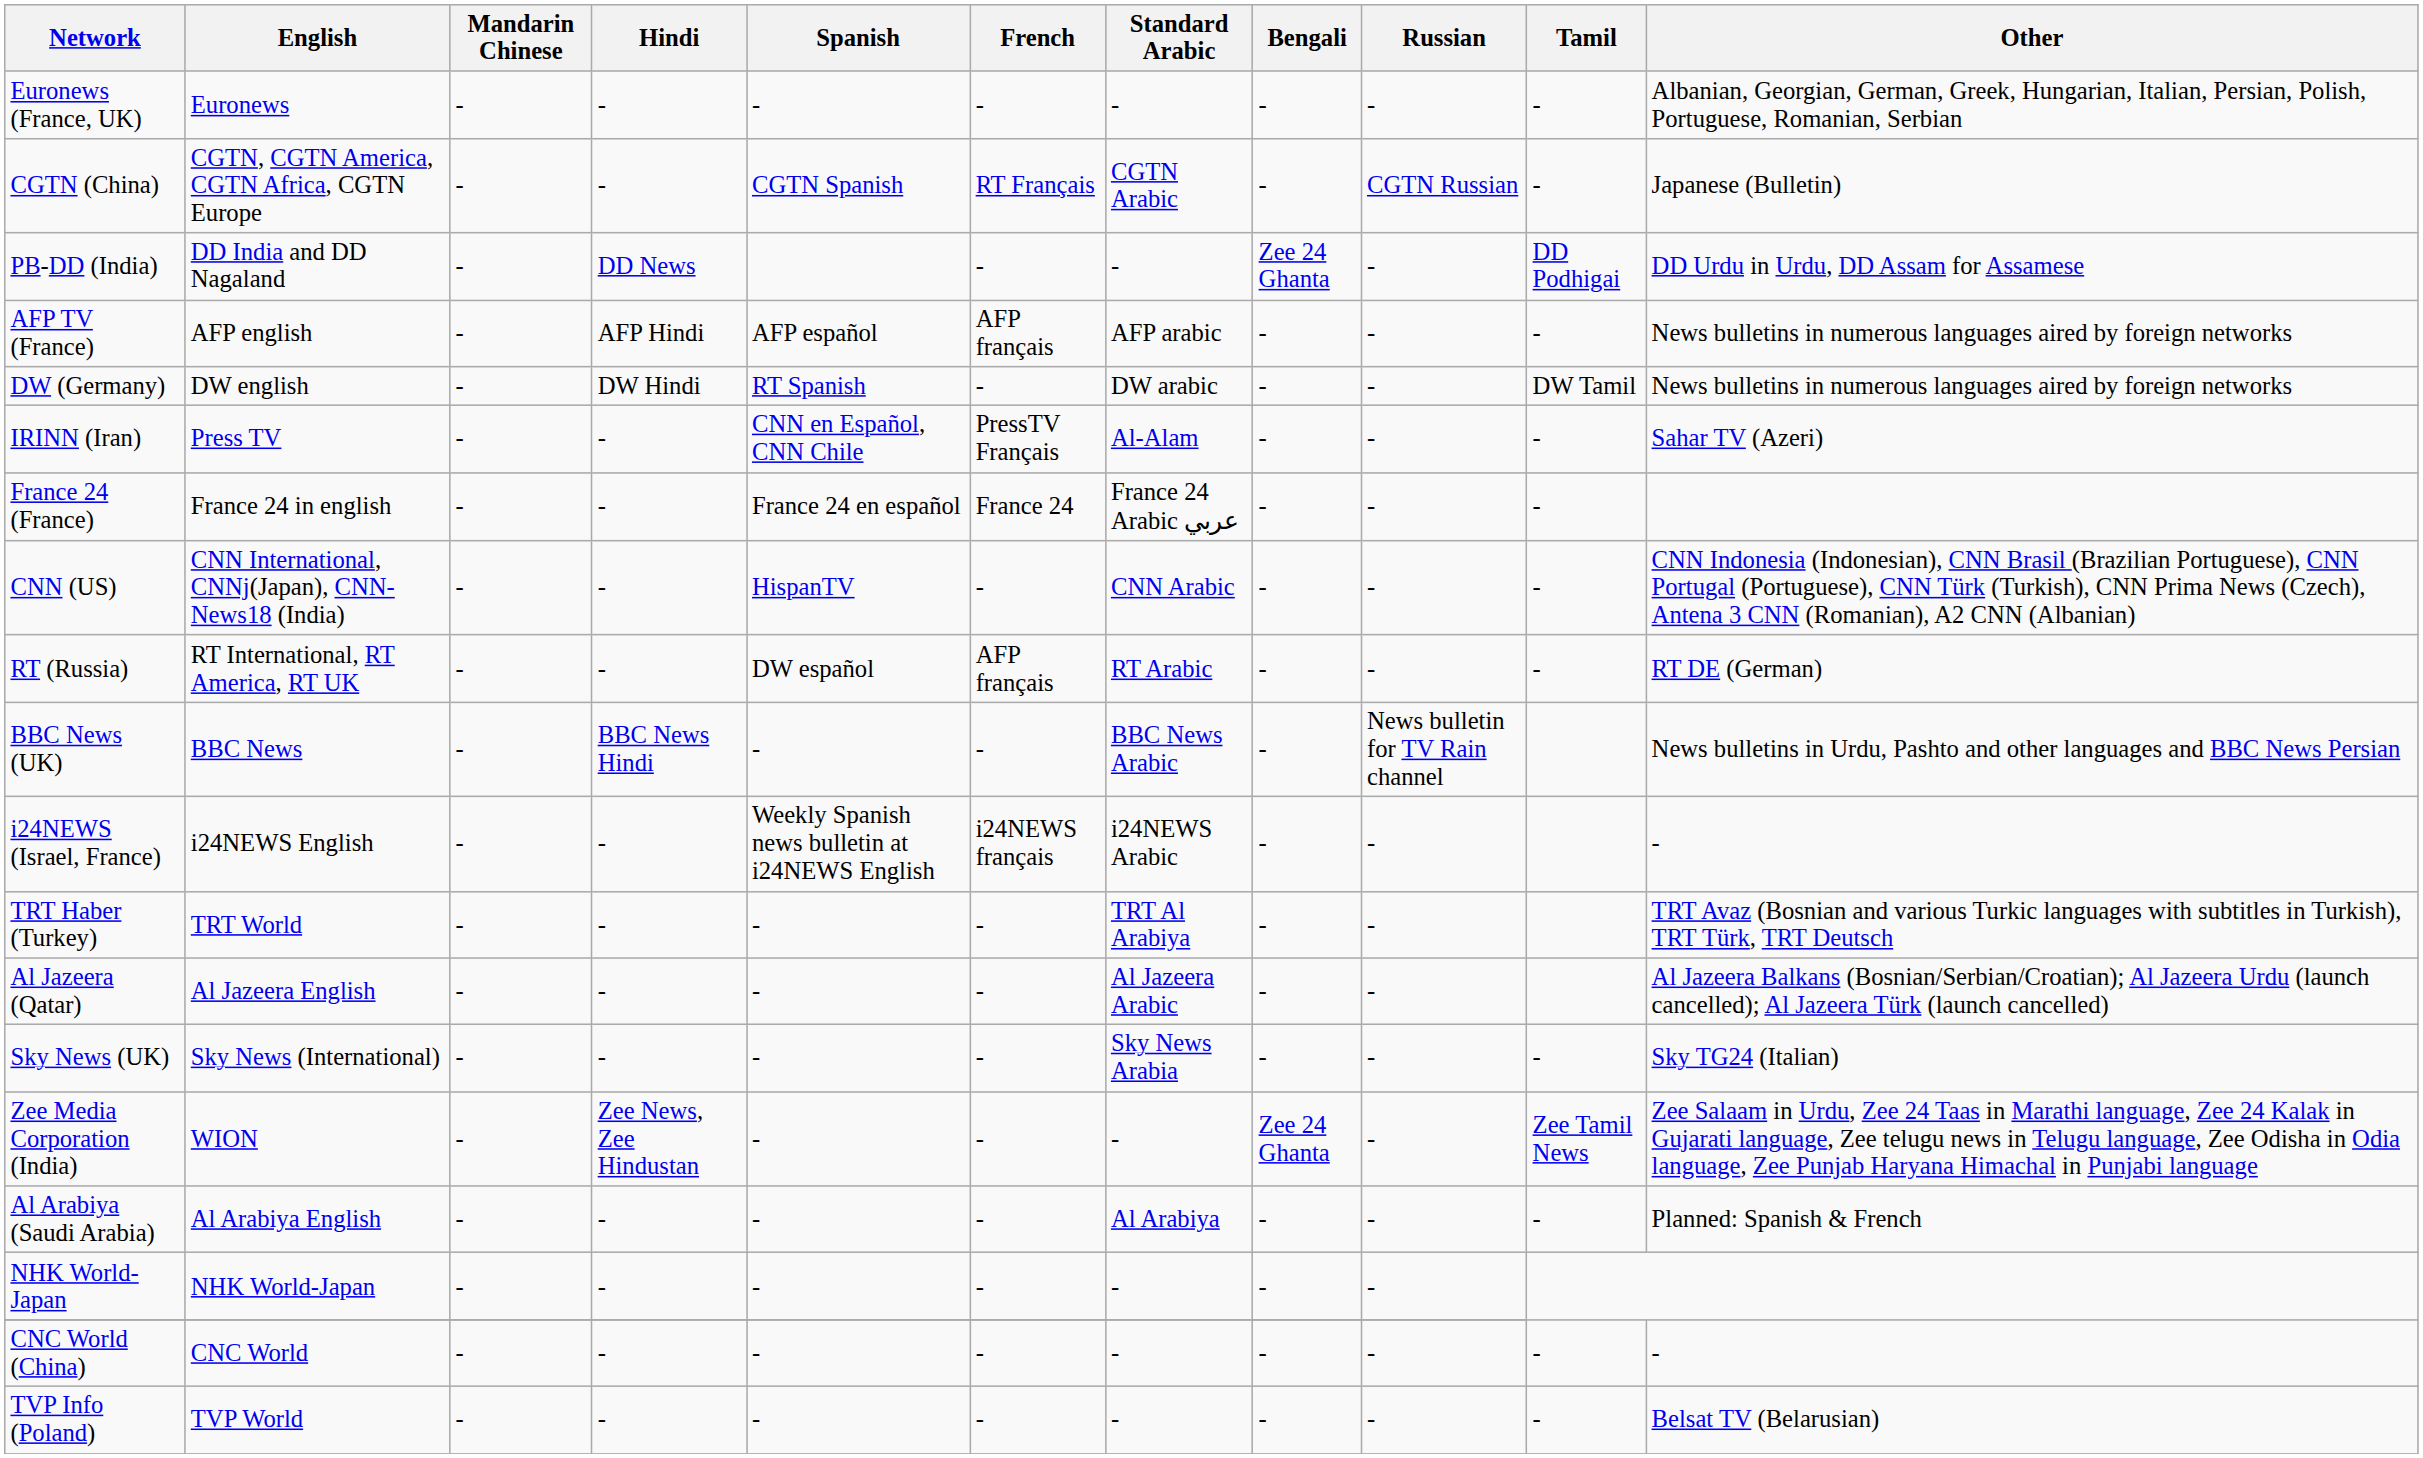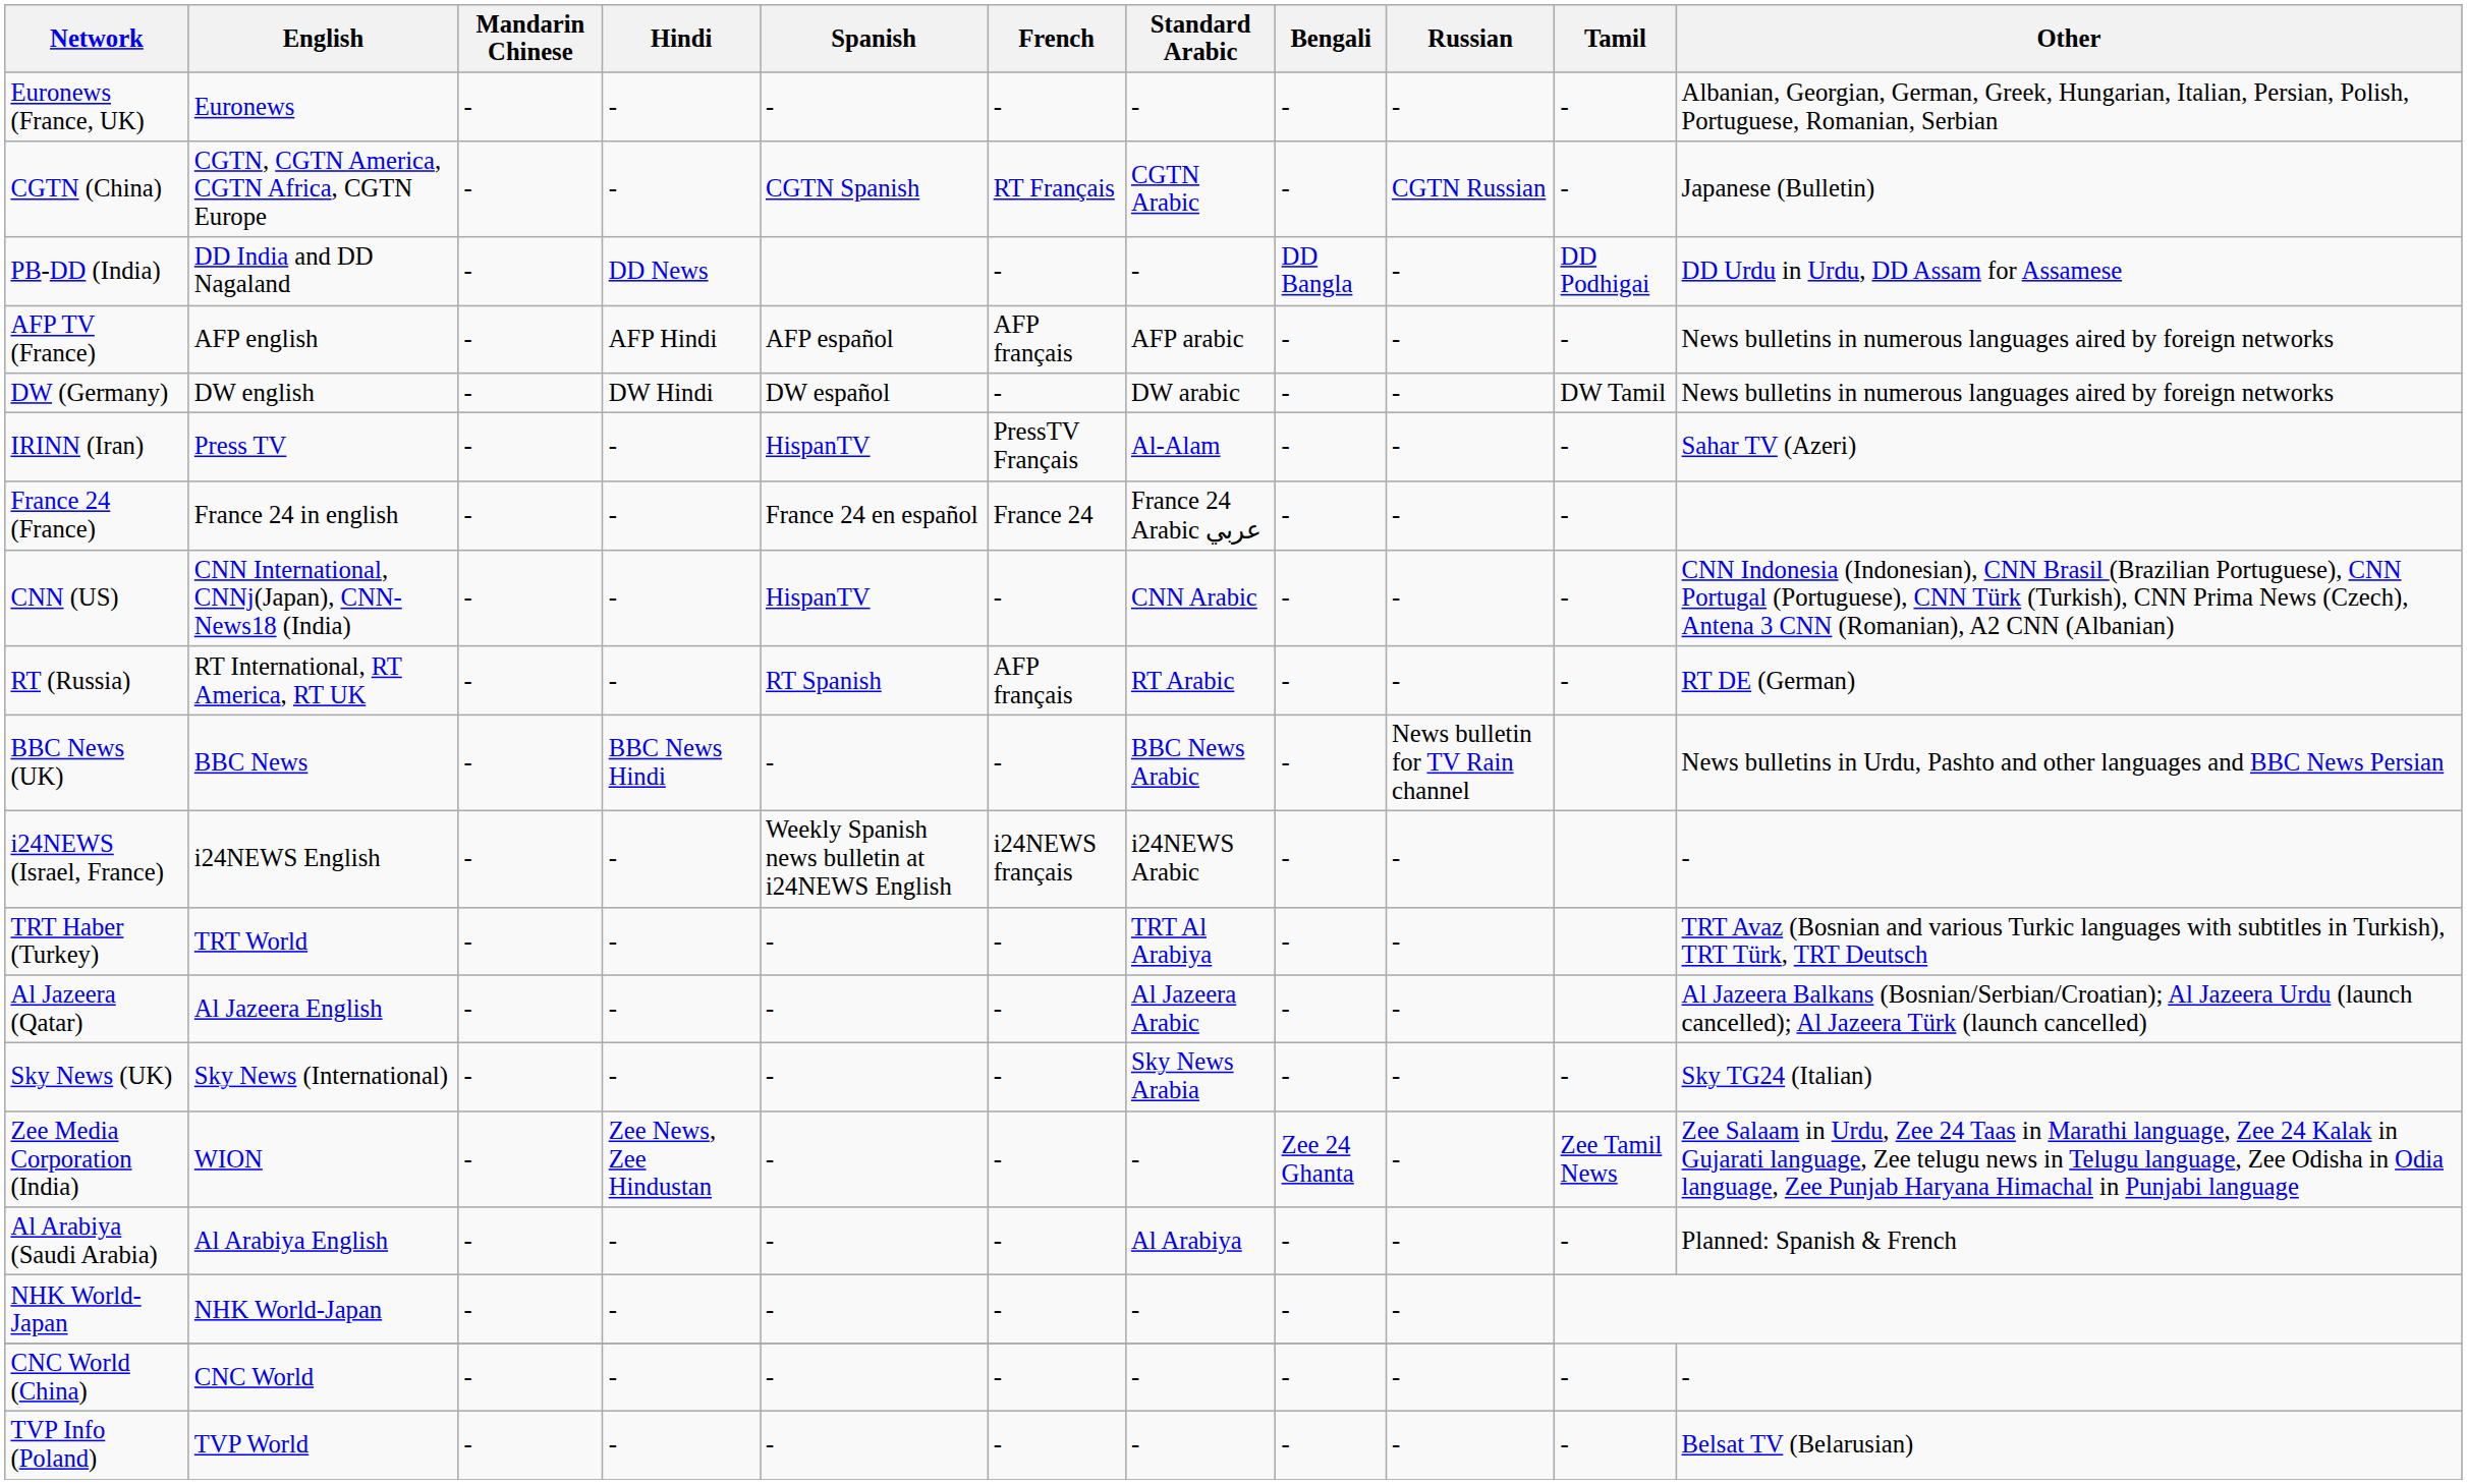 <table class="wikitable mw-collapsible">
 <tr>
 <th><a href='#'>Network</a></th>
 <th>English</th>
 <th>Mandarin Chinese</th>
 <th>Hindi</th>
 <th>Spanish</th>
 <th>French</th>
 <th>Standard Arabic</th>
 <th>Bengali</th>
 <th>Russian</th>
 <th>Tamil</th>
 <th>Other</th>
 </tr>
 <tr>
 <td><a href='#'>Euronews</a> (France, UK)</td>
 <td><a href='#'>Euronews</a></td>
 <td>-</td>
 <td>-</td>
 <td>-</td>
 <td>-</td>
 <td>-</td>
 <td>-</td>
 <td>-</td>
 <td>-</td>
 <td>Albanian, Georgian, German, Greek, Hungarian, Italian, Persian, Polish, Portuguese, Romanian, Serbian</td>
 </tr>
 <tr>
 <td><a href='#'>CGTN</a> (China)</td>
 <td><a href='#'>CGTN</a>, <a href='#'>CGTN America</a>, <a href='#'>CGTN Africa</a>, CGTN Europe</td>
 <td>-</td>
 <td>-</td>
 <td><a href='#'>CGTN Spanish</a></td>
 <td><a href='#'>RT Français</a></td>
 <td><a href='#'>CGTN Arabic</a></td>
 <td>-</td>
 <td><a href='#'>CGTN Russian</a></td>
 <td>-</td>
 <td>Japanese (Bulletin)</td>
 </tr>
 <tr>
 <td><a href='#'>PB</a>-<a href='#'>DD</a> (India)</td>
 <td><a href='#'>DD India</a> and DD Nagaland</td>
 <td>-</td>
 <td><a href='#'>DD News</a></td>
 <td></td>
 <td>-</td>
 <td>-</td>
-<td><a href='#'>Zee 24 Ghanta</a></td>
+<td><a href='#'>DD Bangla</a></td>
 <td>-</td>
 <td><a href='#'>DD Podhigai</a></td>
 <td><a href='#'>DD Urdu</a> in <a href='#'>Urdu</a>, <a href='#'>DD Assam</a> for <a href='#'>Assamese</a></td>
 </tr>
 <tr>
 <td><a href='#'>AFP TV</a> (France)</td>
 <td>AFP english</td>
 <td>-</td>
 <td>AFP Hindi</td>
 <td>AFP español</td>
 <td>AFP français</td>
 <td>AFP arabic</td>
 <td>-</td>
 <td>-</td>
 <td>-</td>
 <td>News bulletins in numerous languages aired by foreign networks</td>
 </tr>
 <tr>
 <td><a href='#'>DW</a> (Germany)</td>
 <td>DW english</td>
 <td>-</td>
 <td>DW Hindi</td>
-<td><a href='#'>RT Spanish</a></td>
+<td>DW español</td>
 <td>-</td>
 <td>DW arabic</td>
 <td>-</td>
 <td>-</td>
 <td>DW Tamil</td>
 <td>News bulletins in numerous languages aired by foreign networks</td>
 </tr>
 <tr>
 <td><a href='#'>IRINN</a> (Iran)</td>
 <td><a href='#'>Press TV</a></td>
 <td>-</td>
 <td>-</td>
-<td><a href='#'>CNN en Español</a>, <a href='#'>CNN Chile</a></td>
+<td><a href='#'>HispanTV</a></td>
 <td>PressTV Français</td>
 <td><a href='#'>Al-Alam</a></td>
 <td>-</td>
 <td>-</td>
 <td>-</td>
 <td><a href='#'>Sahar TV</a> (Azeri)</td>
 </tr>
 <tr>
 <td><a href='#'>France 24</a> (France)</td>
 <td>France 24 in english</td>
 <td>-</td>
 <td>-</td>
 <td>France 24 en español</td>
 <td>France 24</td>
 <td>France 24 Arabic عربي</td>
 <td>-</td>
 <td>-</td>
 <td>-</td>
 <td -></td>
 </tr>
 <tr>
 <td><a href='#'>CNN</a> (US)</td>
 <td><a href='#'>CNN International</a>, <a href='#'>CNNj</a>(Japan), <a href='#'>CNN-News18</a> (India)</td>
 <td>-</td>
 <td>-</td>
 <td><a href='#'>HispanTV</a></td>
 <td>-</td>
 <td><a href='#'>CNN Arabic</a></td>
 <td>-</td>
 <td>-</td>
 <td>-</td>
 <td><a href='#'>CNN Indonesia</a> (Indonesian), <a href='#'>CNN Brasil </a>(Brazilian Portuguese), <a href='#'>CNN Portugal</a> (Portuguese), <a href='#'>CNN Türk</a> (Turkish), CNN Prima News (Czech), <a href='#'>Antena 3 CNN</a> (Romanian), A2 CNN (Albanian)</td>
 </tr>
 <tr>
 <td><a href='#'>RT</a> (Russia)</td>
 <td>RT International, <a href='#'>RT America</a>, <a href='#'>RT UK</a></td>
 <td>-</td>
 <td>-</td>
-<td>DW español</td>
+<td><a href='#'>RT Spanish</a></td>
 <td>AFP français</td>
 <td><a href='#'>RT Arabic</a></td>
 <td>-</td>
 <td>-</td>
 <td>-</td>
 <td><a href='#'>RT DE</a> (German)</td>
 </tr>
 <tr>
 <td><a href='#'>BBC News</a> (UK)</td>
 <td><a href='#'>BBC News</a></td>
 <td>-</td>
 <td><a href='#'>BBC News Hindi</a></td>
 <td>-</td>
 <td>-</td>
 <td><a href='#'>BBC News Arabic</a></td>
 <td>-</td>
 <td>News bulletin for <a href='#'>TV Rain</a> channel</td>
 <td></td>
 <td>News bulletins in Urdu, Pashto and other languages and <a href='#'>BBC News Persian</a></td>
 </tr>
 <tr>
 <td><a href='#'>i24NEWS</a> (Israel, France)</td>
 <td>i24NEWS English</td>
 <td>-</td>
 <td>-</td>
 <td>Weekly Spanish news bulletin at i24NEWS English</td>
 <td>i24NEWS français</td>
 <td>i24NEWS Arabic</td>
 <td>-</td>
 <td>-</td>
 <td></td>
 <td>-</td>
 </tr>
 <tr>
 <td><a href='#'>TRT Haber</a> (Turkey)</td>
 <td><a href='#'>TRT World</a></td>
 <td>-</td>
 <td>-</td>
 <td>-</td>
 <td>-</td>
 <td><a href='#'>TRT Al Arabiya</a></td>
 <td>-</td>
 <td>-</td>
 <td></td>
 <td><a href='#'>TRT Avaz</a> (Bosnian and various Turkic languages with subtitles in Turkish), <a href='#'>TRT Türk</a>, <a href='#'>TRT Deutsch</a></td>
 </tr>
 <tr>
 <td><a href='#'>Al Jazeera</a> (Qatar)</td>
 <td><a href='#'>Al Jazeera English</a></td>
 <td>-</td>
 <td>-</td>
 <td>-</td>
 <td>-</td>
 <td><a href='#'>Al Jazeera Arabic</a></td>
 <td>-</td>
 <td>-</td>
 <td></td>
 <td><a href='#'>Al Jazeera Balkans</a> (Bosnian/Serbian/Croatian); <a href='#'>Al Jazeera Urdu</a> (launch cancelled); <a href='#'>Al Jazeera Türk</a> (launch cancelled)</td>
 </tr>
 <tr>
 <td><a href='#'>Sky News</a> (UK)</td>
 <td><a href='#'>Sky News</a> (International)</td>
 <td>-</td>
 <td>-</td>
 <td>-</td>
 <td>-</td>
 <td><a href='#'>Sky News Arabia</a></td>
 <td>-</td>
 <td>-</td>
 <td>-</td>
 <td><a href='#'>Sky TG24</a> (Italian)</td>
 </tr>
 <tr>
 <td><a href='#'>Zee Media Corporation</a> (India)</td>
 <td><a href='#'>WION</a></td>
 <td>-</td>
 <td><a href='#'>Zee News</a>, <a href='#'>Zee Hindustan</a></td>
 <td>-</td>
 <td>-</td>
 <td>-</td>
 <td><a href='#'>Zee 24 Ghanta</a></td>
 <td>-</td>
 <td><a href='#'>Zee Tamil News</a></td>
 <td><a href='#'>Zee Salaam</a> in <a href='#'>Urdu</a>, <a href='#'>Zee 24 Taas</a> in <a href='#'>Marathi language</a>, <a href='#'>Zee 24 Kalak</a> in <a href='#'>Gujarati language</a>, Zee telugu news in <a href='#'>Telugu language</a>, Zee Odisha in <a href='#'>Odia language</a>, <a href='#'>Zee Punjab Haryana Himachal</a> in <a href='#'>Punjabi language</a></td>
 </tr>
 <tr>
 <td><a href='#'>Al Arabiya</a> (Saudi Arabia)</td>
 <td><a href='#'>Al Arabiya English</a></td>
 <td>-</td>
 <td>-</td>
 <td>-</td>
 <td>-</td>
 <td><a href='#'>Al Arabiya</a></td>
 <td>-</td>
 <td ->-</td>
 <td>-</td>
 <td>Planned: Spanish & French</td>
 </tr>
 <tr>
 <td><a href='#'>NHK World-Japan</a></td>
 <td><a href='#'>NHK World-Japan</a></td>
 <td>-</td>
 <td>-</td>
 <td>-</td>
 <td>-</td>
 <td>-</td>
 <td>-</td>
 <td>-</td>
 </tr>
 <tr>
 </tr>
 <tr>
 <td><a href='#'>CNC World</a> (<a href='#'>China</a>)</td>
 <td><a href='#'>CNC World</a></td>
 <td>-</td>
 <td>-</td>
 <td>-</td>
 <td>-</td>
 <td>-</td>
 <td>-</td>
 <td>-</td>
 <td>-</td>
 <td>-</td>
 </tr>
 <tr>
 <td><a href='#'>TVP Info</a> (<a href='#'>Poland</a>)</td>
 <td><a href='#'>TVP World</a></td>
 <td>-</td>
 <td>-</td>
 <td>-</td>
 <td>-</td>
 <td>-</td>
 <td>-</td>
 <td>-</td>
 <td>-</td>
 <td><a href='#'>Belsat TV</a> (Belarusian)</td>
 </tr>
 </table>
